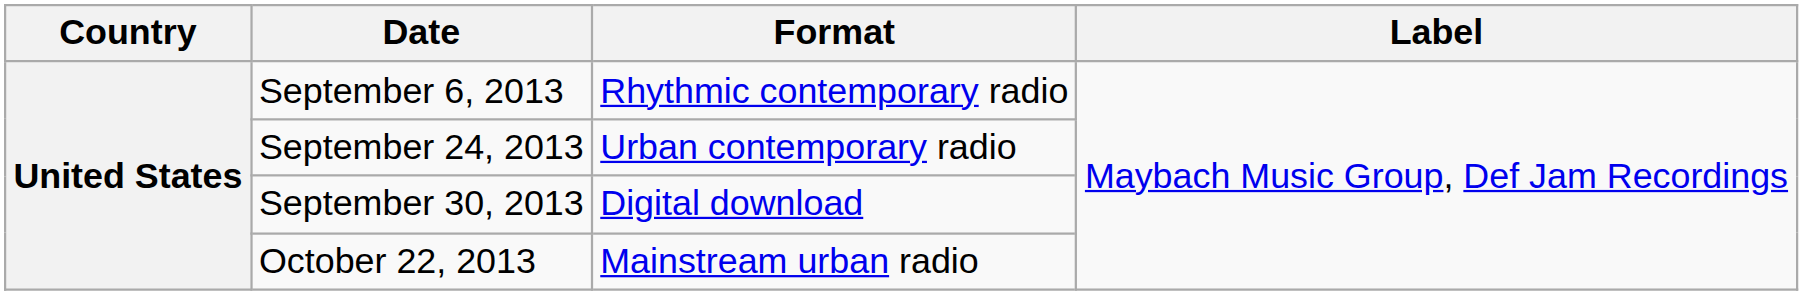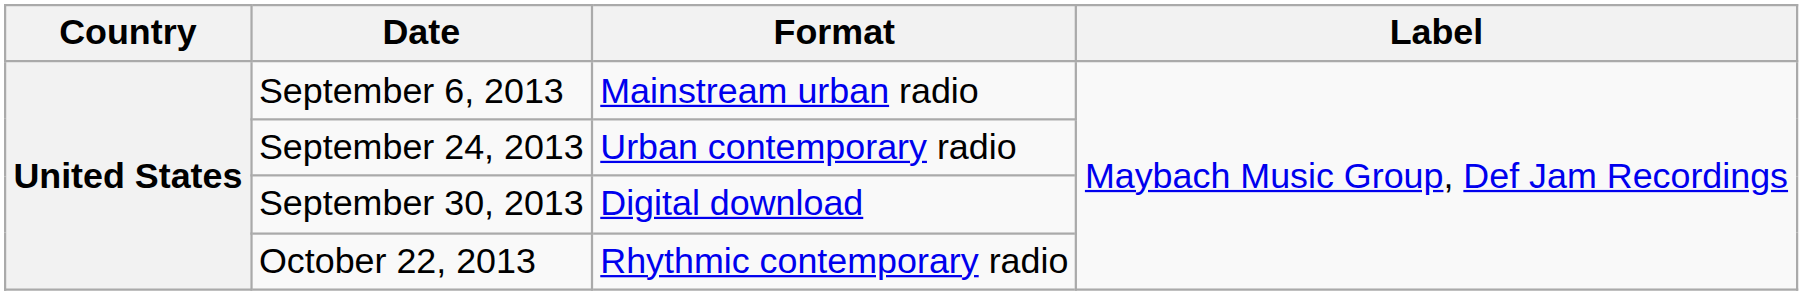 <table class="wikitable plainrowheaders">
 <tr>
 <th>Country</th>
 <th>Date</th>
 <th>Format</th>
 <th>Label</th>
 </tr>
 <tr>
 <th scope="row" rowspan="4">United States</th>
 <td>September 6, 2013</td>
-<td><a href='#'>Rhythmic contemporary</a> radio</td>
+<td><a href='#'>Mainstream urban</a> radio</td>
 <td scope="row" rowspan="4"><a href='#'>Maybach Music Group</a>, <a href='#'>Def Jam Recordings</a></td>
 </tr>
 <tr>
 <td>September 24, 2013</td>
 <td><a href='#'>Urban contemporary</a> radio</td>
 </tr>
 <tr>
 <td>September 30, 2013</td>
 <td><a href='#'>Digital download</a></td>
 </tr>
 <tr>
 <td>October 22, 2013</td>
-<td><a href='#'>Mainstream urban</a> radio</td>
+<td><a href='#'>Rhythmic contemporary</a> radio</td>
 </tr>
 </table>
